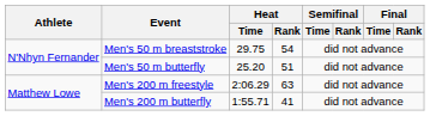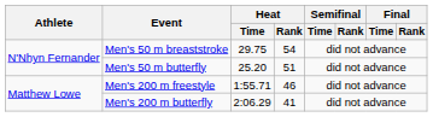 <table class=wikitable style="font-size:90%">
 <tr>
 <th rowspan="2">Athlete</th>
 <th rowspan="2">Event</th>
 <th colspan="2">Heat</th>
 <th colspan="2">Semifinal</th>
 <th colspan="2">Final</th>
 </tr>
 <tr style="font-size:95%">
 <th>Time</th>
 <th>Rank</th>
 <th>Time</th>
 <th>Rank</th>
 <th>Time</th>
 <th>Rank</th>
 </tr>
 <tr align=center>
 <td align=left rowspan=2><a href='#'>N'Nhyn Fernander</a></td>
 <td align=left><a href='#'>Men's 50 m breaststroke</a></td>
 <td>29.75</td>
 <td>54</td>
 <td colspan=4>did not advance</td>
 </tr>
 <tr align=center>
 <td align=left><a href='#'>Men's 50 m butterfly</a></td>
 <td>25.20</td>
 <td>51</td>
 <td colspan=4>did not advance</td>
 </tr>
 <tr align=center>
 <td align=left rowspan=2><a href='#'>Matthew Lowe</a></td>
 <td align=left><a href='#'>Men's 200 m freestyle</a></td>
-<td>2:06.29</td>
-<td>63</td>
+<td>1:55.71</td>
+<td>46</td>
 <td colspan=4>did not advance</td>
 </tr>
 <tr align=center>
 <td align=left><a href='#'>Men's 200 m butterfly</a></td>
-<td>1:55.71</td>
+<td>2:06.29</td>
 <td>41</td>
 <td colspan=4>did not advance</td>
 </tr>
 </table>
